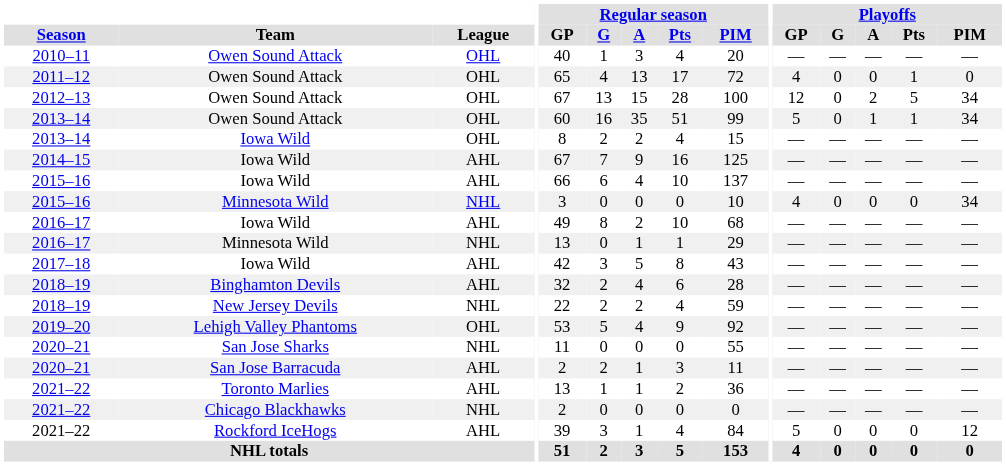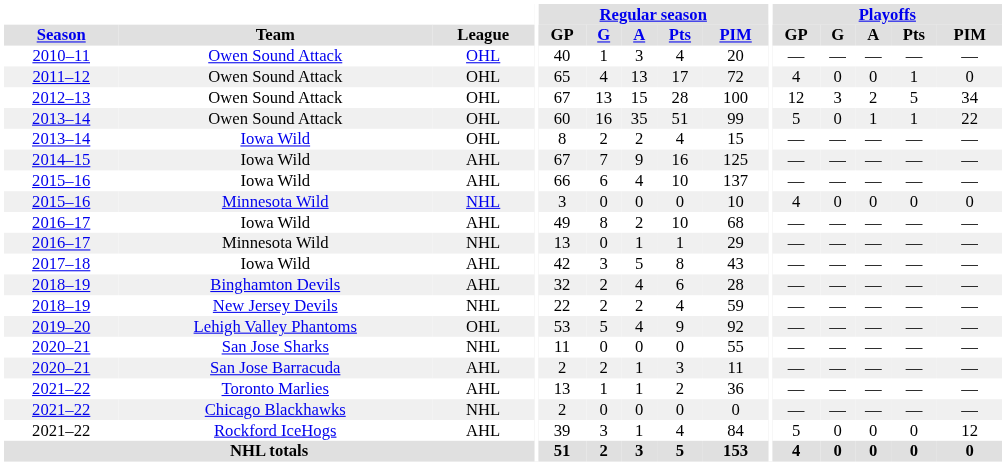 <table border="0" cellpadding="1" cellspacing="0" style="text-align:center; width:60em">
 <tr bgcolor="#e0e0e0">
 <th colspan="3"  bgcolor="#ffffff"></th>
 <th rowspan="101" bgcolor="#ffffff"></th>
 <th colspan="5"><a href='#'>Regular season</a></th>
 <th rowspan="101" bgcolor="#ffffff"></th>
 <th colspan="5"><a href='#'>Playoffs</a></th>
 </tr>
 <tr bgcolor="#e0e0e0">
 <th><a href='#'>Season</a></th>
 <th>Team</th>
 <th>League</th>
 <th>GP</th>
 <th><a href='#'>G</a></th>
 <th><a href='#'>A</a></th>
 <th><a href='#'>Pts</a></th>
 <th><a href='#'>PIM</a></th>
 <th>GP</th>
 <th>G</th>
 <th>A</th>
 <th>Pts</th>
 <th>PIM</th>
 </tr>
 <tr ALIGN="center">
 <td><a href='#'>2010–11</a></td>
 <td><a href='#'>Owen Sound Attack</a></td>
 <td><a href='#'>OHL</a></td>
 <td>40</td>
 <td>1</td>
 <td>3</td>
 <td>4</td>
 <td>20</td>
 <td>—</td>
 <td>—</td>
 <td>—</td>
 <td>—</td>
 <td>—</td>
 </tr>
 <tr ALIGN="center" bgcolor="#f0f0f0">
 <td><a href='#'>2011–12</a></td>
 <td>Owen Sound Attack</td>
 <td>OHL</td>
 <td>65</td>
 <td>4</td>
 <td>13</td>
 <td>17</td>
 <td>72</td>
 <td>4</td>
 <td>0</td>
 <td>0</td>
 <td>1</td>
 <td>0</td>
 </tr>
 <tr ALIGN="center">
 <td><a href='#'>2012–13</a></td>
 <td>Owen Sound Attack</td>
 <td>OHL</td>
 <td>67</td>
 <td>13</td>
 <td>15</td>
 <td>28</td>
 <td>100</td>
 <td>12</td>
-<td>0</td>
+<td>3</td>
 <td>2</td>
 <td>5</td>
 <td>34</td>
 </tr>
 <tr ALIGN="center" bgcolor="#f0f0f0">
 <td><a href='#'>2013–14</a></td>
 <td>Owen Sound Attack</td>
 <td>OHL</td>
 <td>60</td>
 <td>16</td>
 <td>35</td>
 <td>51</td>
 <td>99</td>
 <td>5</td>
 <td>0</td>
 <td>1</td>
 <td>1</td>
-<td>34</td>
+<td>22</td>
 </tr>
 <tr ALIGN="center">
 <td><a href='#'>2013–14</a></td>
 <td><a href='#'>Iowa Wild</a></td>
 <td>OHL</td>
 <td>8</td>
 <td>2</td>
 <td>2</td>
 <td>4</td>
 <td>15</td>
 <td>—</td>
 <td>—</td>
 <td>—</td>
 <td>—</td>
 <td>—</td>
 </tr>
 <tr ALIGN="center" bgcolor="#f0f0f0">
 <td><a href='#'>2014–15</a></td>
 <td>Iowa Wild</td>
 <td>AHL</td>
 <td>67</td>
 <td>7</td>
 <td>9</td>
 <td>16</td>
 <td>125</td>
 <td>—</td>
 <td>—</td>
 <td>—</td>
 <td>—</td>
 <td>—</td>
 </tr>
 <tr ALIGN="center">
 <td><a href='#'>2015–16</a></td>
 <td>Iowa Wild</td>
 <td>AHL</td>
 <td>66</td>
 <td>6</td>
 <td>4</td>
 <td>10</td>
 <td>137</td>
 <td>—</td>
 <td>—</td>
 <td>—</td>
 <td>—</td>
 <td>—</td>
 </tr>
 <tr bgcolor="#f0f0f0">
 <td><a href='#'>2015–16</a></td>
 <td><a href='#'>Minnesota Wild</a></td>
 <td><a href='#'>NHL</a></td>
 <td>3</td>
 <td>0</td>
 <td>0</td>
 <td>0</td>
 <td>10</td>
 <td>4</td>
 <td>0</td>
 <td>0</td>
 <td>0</td>
-<td>34</td>
+<td>0</td>
 </tr>
 <tr ALIGN="center">
 <td><a href='#'>2016–17</a></td>
 <td>Iowa Wild</td>
 <td>AHL</td>
 <td>49</td>
 <td>8</td>
 <td>2</td>
 <td>10</td>
 <td>68</td>
 <td>—</td>
 <td>—</td>
 <td>—</td>
 <td>—</td>
 <td>—</td>
 </tr>
 <tr ALIGN="center" bgcolor="#f0f0f0">
 <td><a href='#'>2016–17</a></td>
 <td>Minnesota Wild</td>
 <td>NHL</td>
 <td>13</td>
 <td>0</td>
 <td>1</td>
 <td>1</td>
 <td>29</td>
 <td>—</td>
 <td>—</td>
 <td>—</td>
 <td>—</td>
 <td>—</td>
 </tr>
 <tr ALIGN="center">
 <td><a href='#'>2017–18</a></td>
 <td>Iowa Wild</td>
 <td>AHL</td>
 <td>42</td>
 <td>3</td>
 <td>5</td>
 <td>8</td>
 <td>43</td>
 <td>—</td>
 <td>—</td>
 <td>—</td>
 <td>—</td>
 <td>—</td>
 </tr>
 <tr ALIGN="center" bgcolor="#f0f0f0">
 <td><a href='#'>2018–19</a></td>
 <td><a href='#'>Binghamton Devils</a></td>
 <td>AHL</td>
 <td>32</td>
 <td>2</td>
 <td>4</td>
 <td>6</td>
 <td>28</td>
 <td>—</td>
 <td>—</td>
 <td>—</td>
 <td>—</td>
 <td>—</td>
 </tr>
 <tr ALIGN="center">
 <td><a href='#'>2018–19</a></td>
 <td><a href='#'>New Jersey Devils</a></td>
 <td>NHL</td>
 <td>22</td>
 <td>2</td>
 <td>2</td>
 <td>4</td>
 <td>59</td>
 <td>—</td>
 <td>—</td>
 <td>—</td>
 <td>—</td>
 <td>—</td>
 </tr>
 <tr ALIGN="center" bgcolor="#f0f0f0">
 <td><a href='#'>2019–20</a></td>
 <td><a href='#'>Lehigh Valley Phantoms</a></td>
 <td>OHL</td>
 <td>53</td>
 <td>5</td>
 <td>4</td>
 <td>9</td>
 <td>92</td>
 <td>—</td>
 <td>—</td>
 <td>—</td>
 <td>—</td>
 <td>—</td>
 </tr>
 <tr ALIGN="center">
 <td><a href='#'>2020–21</a></td>
 <td><a href='#'>San Jose Sharks</a></td>
 <td>NHL</td>
 <td>11</td>
 <td>0</td>
 <td>0</td>
 <td>0</td>
 <td>55</td>
 <td>—</td>
 <td>—</td>
 <td>—</td>
 <td>—</td>
 <td>—</td>
 </tr>
 <tr ALIGN="center" bgcolor="#f0f0f0">
 <td><a href='#'>2020–21</a></td>
 <td><a href='#'>San Jose Barracuda</a></td>
 <td>AHL</td>
 <td>2</td>
 <td>2</td>
 <td>1</td>
 <td>3</td>
 <td>11</td>
 <td>—</td>
 <td>—</td>
 <td>—</td>
 <td>—</td>
 <td>—</td>
 </tr>
 <tr ALIGN="center">
 <td><a href='#'>2021–22</a></td>
 <td><a href='#'>Toronto Marlies</a></td>
 <td>AHL</td>
 <td>13</td>
 <td>1</td>
 <td>1</td>
 <td>2</td>
 <td>36</td>
 <td>—</td>
 <td>—</td>
 <td>—</td>
 <td>—</td>
 <td>—</td>
 </tr>
 <tr ALIGN="center" bgcolor="#f0f0f0">
 <td><a href='#'>2021–22</a></td>
 <td><a href='#'>Chicago Blackhawks</a></td>
 <td>NHL</td>
 <td>2</td>
 <td>0</td>
 <td>0</td>
 <td>0</td>
 <td>0</td>
 <td>—</td>
 <td>—</td>
 <td>—</td>
 <td>—</td>
 <td>—</td>
 </tr>
 <tr ALIGN="center">
 <td>2021–22</td>
 <td><a href='#'>Rockford IceHogs</a></td>
 <td>AHL</td>
 <td>39</td>
 <td>3</td>
 <td>1</td>
 <td>4</td>
 <td>84</td>
 <td>5</td>
 <td>0</td>
 <td>0</td>
 <td>0</td>
 <td>12</td>
 </tr>
 <tr bgcolor="#e0e0e0">
 <th colspan="3">NHL totals</th>
 <th>51</th>
 <th>2</th>
 <th>3</th>
 <th>5</th>
 <th>153</th>
 <th>4</th>
 <th>0</th>
 <th>0</th>
 <th>0</th>
 <th>0</th>
 </tr>
 </table>
